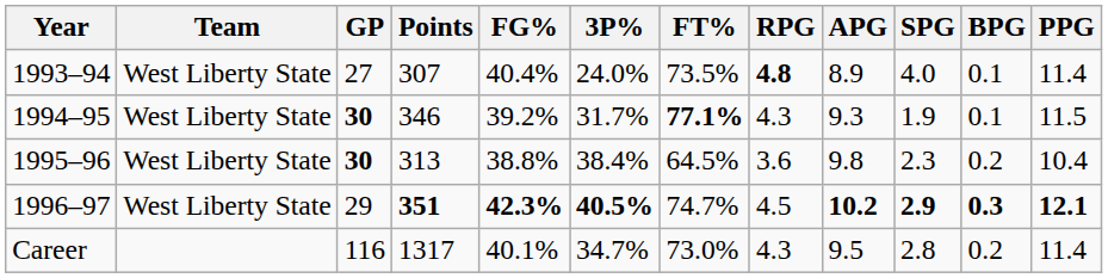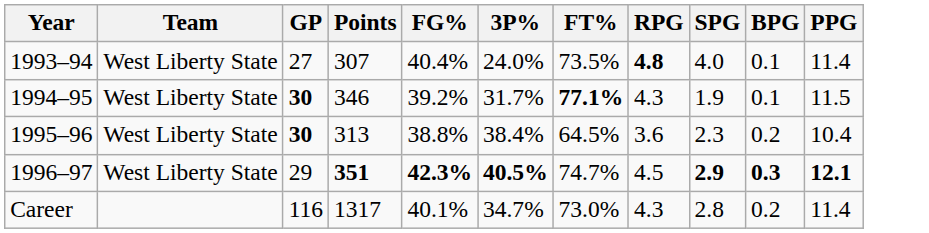 <table class="wikitable">
 <tr>
 <th>Year</th>
 <th>Team</th>
 <th>GP</th>
 <th>Points</th>
 <th>FG%</th>
 <th>3P%</th>
 <th>FT%</th>
 <th>RPG</th>
-<th>APG</th>
 <th>SPG</th>
 <th>BPG</th>
 <th>PPG</th>
 </tr>
 <tr>
 <td>1993–94</td>
 <td>West Liberty State</td>
 <td>27</td>
 <td>307</td>
 <td>40.4%</td>
 <td>24.0%</td>
 <td>73.5%</td>
 <td><strong>4.8</strong></td>
-<td>8.9</td>
 <td>4.0</td>
 <td>0.1</td>
 <td>11.4</td>
 </tr>
 <tr>
 <td>1994–95</td>
 <td>West Liberty State</td>
 <td><strong>30</strong></td>
 <td>346</td>
 <td>39.2%</td>
 <td>31.7%</td>
 <td><strong>77.1%</strong></td>
 <td>4.3</td>
-<td>9.3</td>
 <td>1.9</td>
 <td>0.1</td>
 <td>11.5</td>
 </tr>
 <tr>
 <td>1995–96</td>
 <td>West Liberty State</td>
 <td><strong>30</strong></td>
 <td>313</td>
 <td>38.8%</td>
 <td>38.4%</td>
 <td>64.5%</td>
 <td>3.6</td>
-<td>9.8</td>
 <td>2.3</td>
 <td>0.2</td>
 <td>10.4</td>
 </tr>
 <tr>
 <td>1996–97</td>
 <td>West Liberty State</td>
 <td>29</td>
 <td><strong>351</strong></td>
 <td><strong>42.3%</strong></td>
 <td><strong>40.5%</strong></td>
 <td>74.7%</td>
 <td>4.5</td>
-<td><strong>10.2</strong></td>
 <td><strong>2.9</strong></td>
 <td><strong>0.3</strong></td>
 <td><strong>12.1</strong></td>
 </tr>
 <tr>
 <td>Career</td>
 <td></td>
 <td>116</td>
 <td>1317</td>
 <td>40.1%</td>
 <td>34.7%</td>
 <td>73.0%</td>
 <td>4.3</td>
-<td>9.5</td>
 <td>2.8</td>
 <td>0.2</td>
 <td>11.4</td>
 </tr>
 </table>
